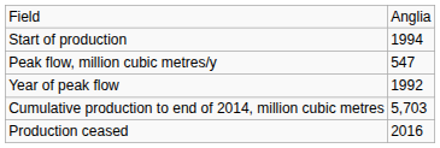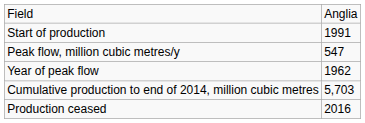 <table class="wikitable">
 <tr>
 <td>Field</td>
 <td>Anglia</td>
 </tr>
 <tr>
 <td>Start of production</td>
-<td>1994</td>
+<td>1991</td>
 </tr>
 <tr>
 <td>Peak flow, million cubic metres/y</td>
 <td>547</td>
 </tr>
 <tr>
 <td>Year of peak flow</td>
-<td>1992</td>
+<td>1962</td>
 </tr>
 <tr>
 <td>Cumulative production to end of 2014, million cubic  metres</td>
 <td>5,703</td>
 </tr>
 <tr>
 <td>Production ceased</td>
 <td>2016</td>
 </tr>
 </table>
